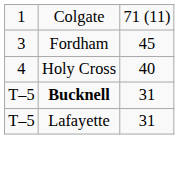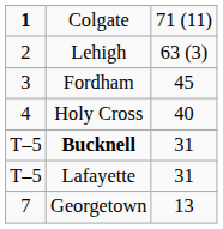 <table class="wikitable">
 <tr align="center">
 </tr>
 <tr align="center">
-<td>1</td>
+<td><strong>1</strong></td>
 <td>Colgate</td>
 <td>71 (11)</td>
+</tr>
+<tr align="center">
+<td>2</td>
+<td>Lehigh</td>
+<td>63 (3)</td>
 </tr>
 <tr align="center">
 <td>3</td>
 <td>Fordham</td>
 <td>45</td>
 </tr>
 <tr align="center">
 <td>4</td>
 <td>Holy Cross</td>
 <td>40</td>
 </tr>
 <tr align="center">
 <td>T–5</td>
 <td><strong>Bucknell</strong></td>
 <td>31</td>
 </tr>
 <tr align="center">
 <td>T–5</td>
 <td>Lafayette</td>
 <td>31</td>
 </tr>
+<tr align="center">
+<td>7</td>
+<td>Georgetown</td>
+<td>13</td>
+</tr>
 </table>
